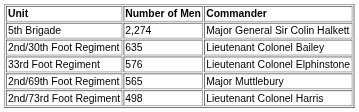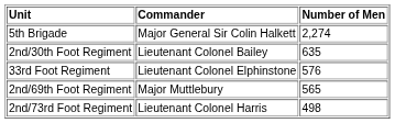 <table border="1" cellpadding="2">
 <tr>
 <td><strong>Unit</strong></td>
+<td><strong>Commander</strong></td>
 <td><strong>Number of Men</strong></td>
-<td><strong>Commander</strong></td>
 </tr>
 <tr>
 <td>5th Brigade</td>
+<td>Major General Sir Colin Halkett</td>
 <td>2,274</td>
-<td>Major General Sir Colin Halkett</td>
 </tr>
 <tr>
 <td>2nd/30th Foot Regiment</td>
+<td>Lieutenant Colonel Bailey</td>
 <td>635</td>
-<td>Lieutenant Colonel Bailey</td>
 </tr>
 <tr>
 <td>33rd Foot Regiment</td>
+<td>Lieutenant Colonel Elphinstone</td>
 <td>576</td>
-<td>Lieutenant Colonel Elphinstone</td>
 </tr>
 <tr>
 <td>2nd/69th Foot Regiment</td>
+<td>Major Muttlebury</td>
 <td>565</td>
-<td>Major Muttlebury</td>
 </tr>
 <tr>
 <td>2nd/73rd Foot Regiment</td>
+<td>Lieutenant Colonel Harris</td>
 <td>498</td>
-<td>Lieutenant Colonel Harris</td>
 </tr>
 </table>
